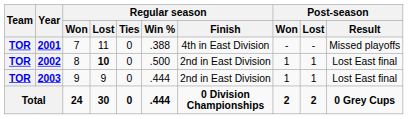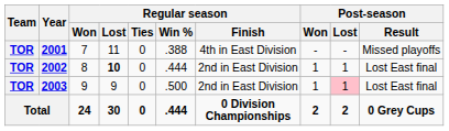 <table class="wikitable" style="font-size: 95%; text-align:center;">
 <tr>
 <th rowspan="2">Team</th>
 <th rowspan="2">Year</th>
 <th colspan="5">Regular season</th>
 <th colspan="4">Post-season</th>
 </tr>
 <tr>
 <th>Won</th>
 <th>Lost</th>
 <th>Ties</th>
 <th>Win %</th>
 <th>Finish</th>
 <th>Won</th>
 <th>Lost</th>
 <th>Result</th>
 </tr>
 <tr>
 <th><a href='#'>TOR</a></th>
 <th><a href='#'>2001</a></th>
 <td>7</td>
 <td>11</td>
 <td>0</td>
 <td>.388</td>
 <td>4th in East Division</td>
 <td>-</td>
 <td>-</td>
 <td>Missed playoffs</td>
 </tr>
 <tr>
 <th><a href='#'>TOR</a></th>
 <th><a href='#'>2002</a></th>
 <td>8</td>
 <td><strong>10</strong></td>
 <td>0</td>
-<td>.500</td>
+<td>.444</td>
 <td>2nd in East Division</td>
 <td>1</td>
 <td>1</td>
 <td>Lost East final</td>
 </tr>
 <tr>
 <th><a href='#'>TOR</a></th>
 <th><a href='#'>2003</a></th>
 <td>9</td>
 <td>9</td>
 <td>0</td>
-<td>.444</td>
+<td>.500</td>
 <td>2nd in East Division</td>
 <td>1</td>
-<td>1</td>
+<td style="background: pink;">1</td>
 <td>Lost East final</td>
 </tr>
 <tr>
 <th colspan="2"><strong>Total</strong></th>
 <td><strong>24</strong></td>
 <td><strong>30</strong></td>
 <td><strong>0</strong></td>
 <td><strong>.444</strong></td>
 <td><strong>0 Division<br>Championships</strong></td>
 <td><strong>2</strong></td>
 <td><strong>2</strong></td>
 <td><strong>0 Grey Cups</strong></td>
 </tr>
 </table>
